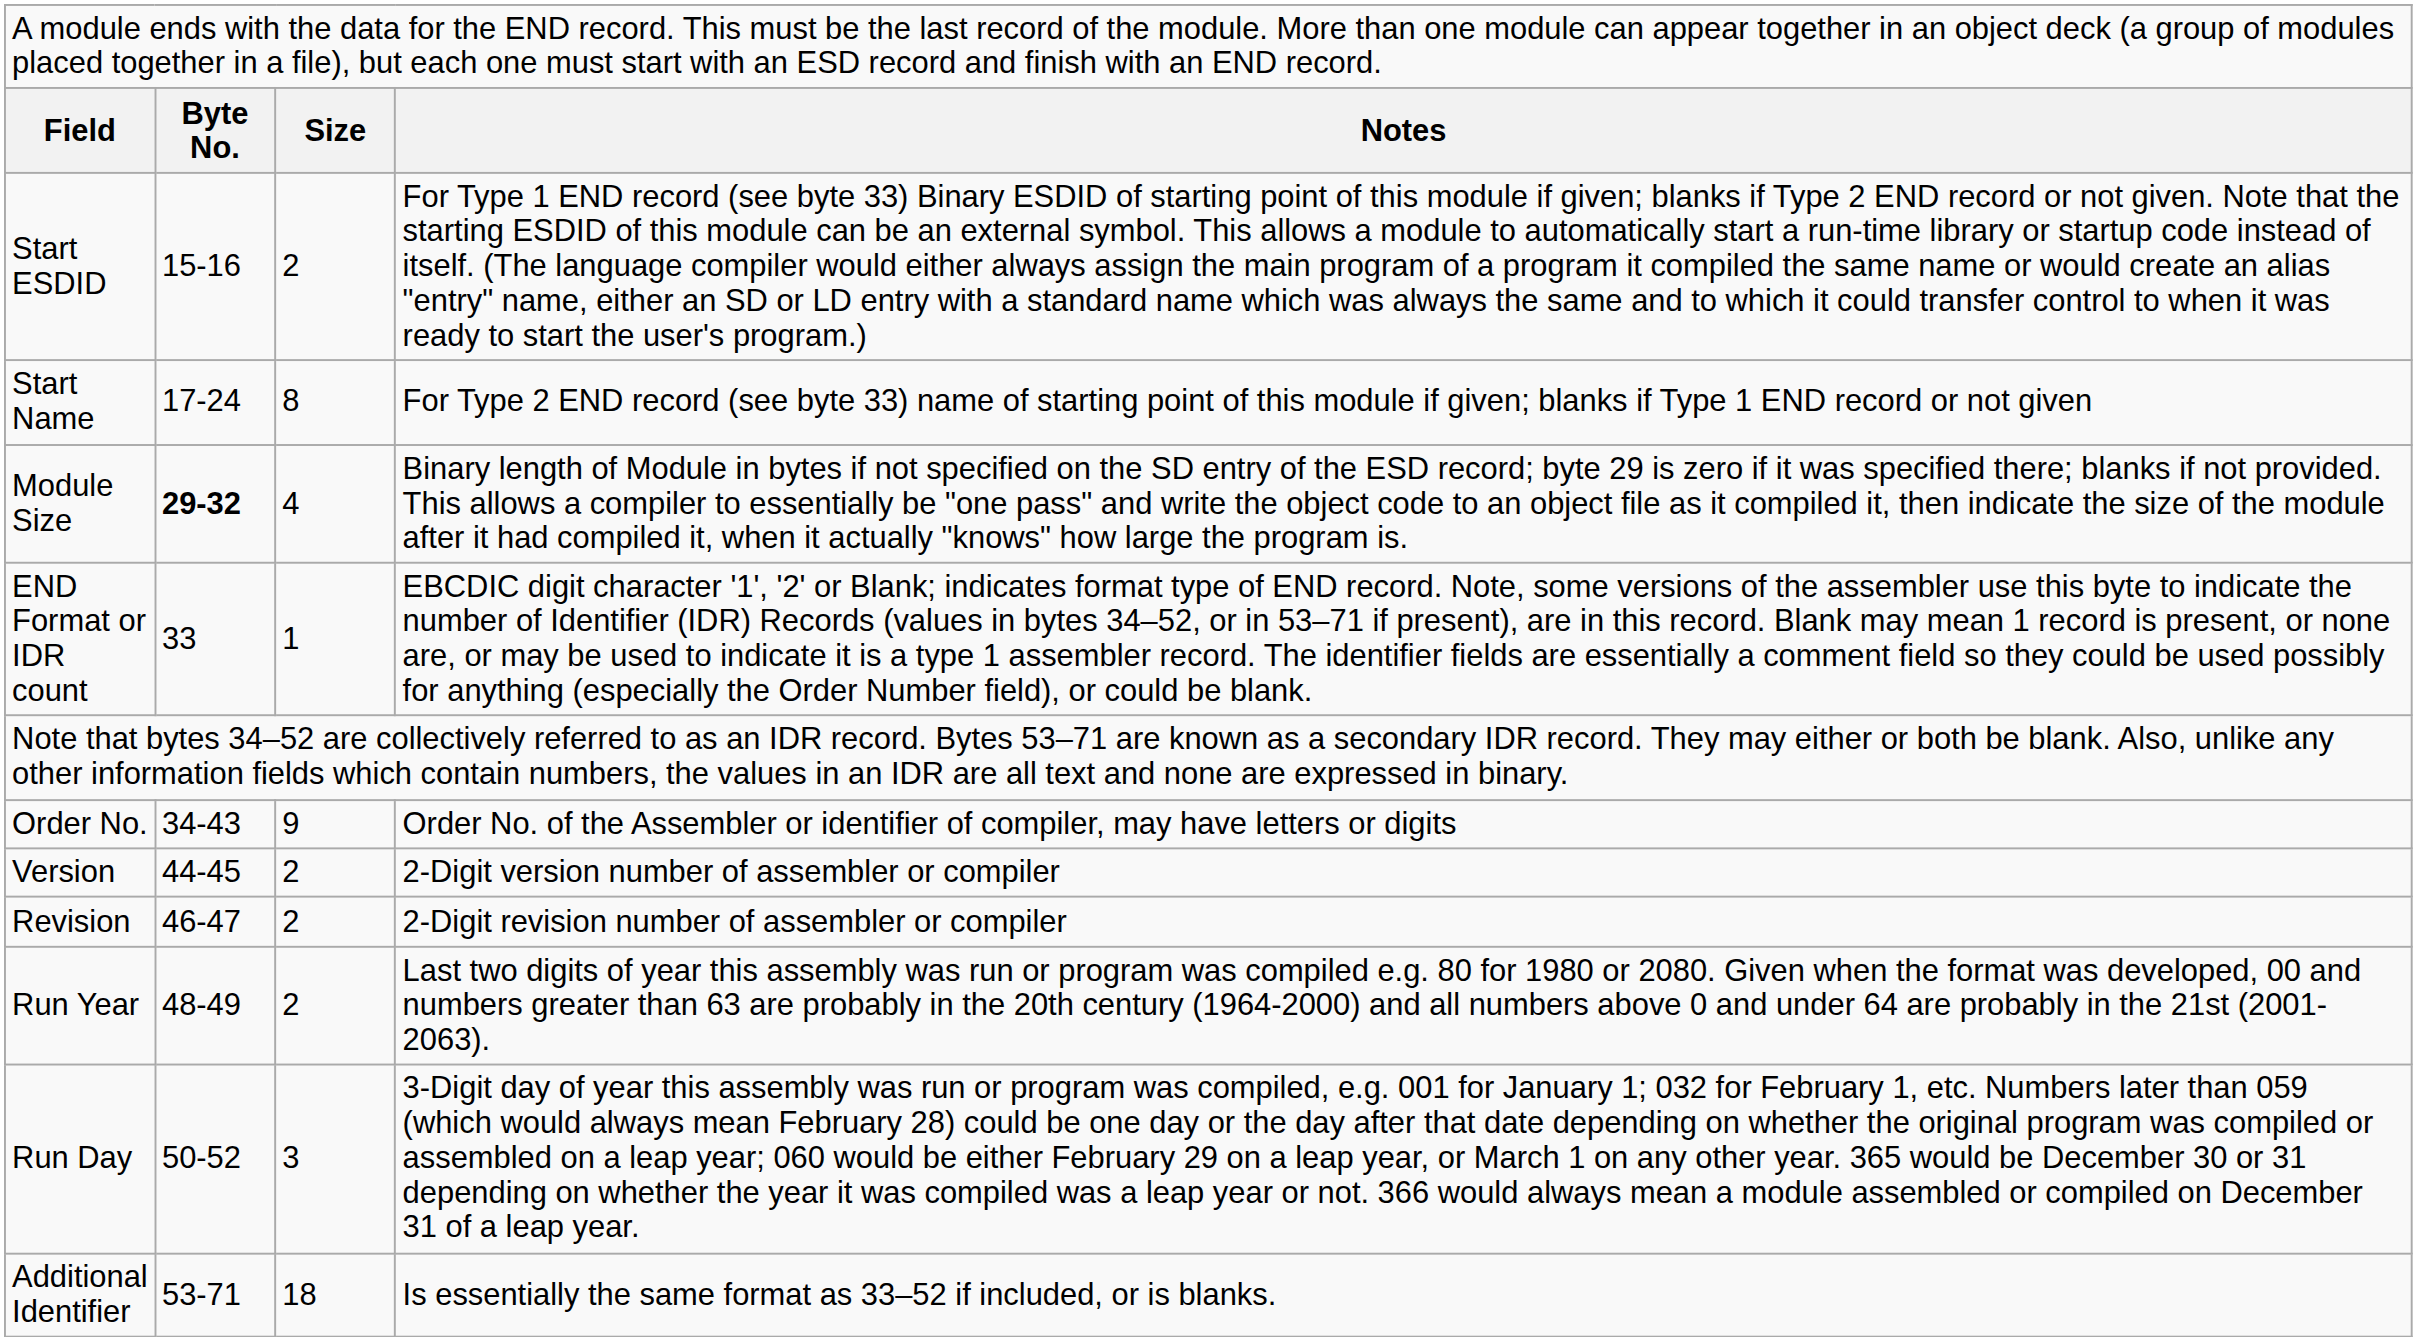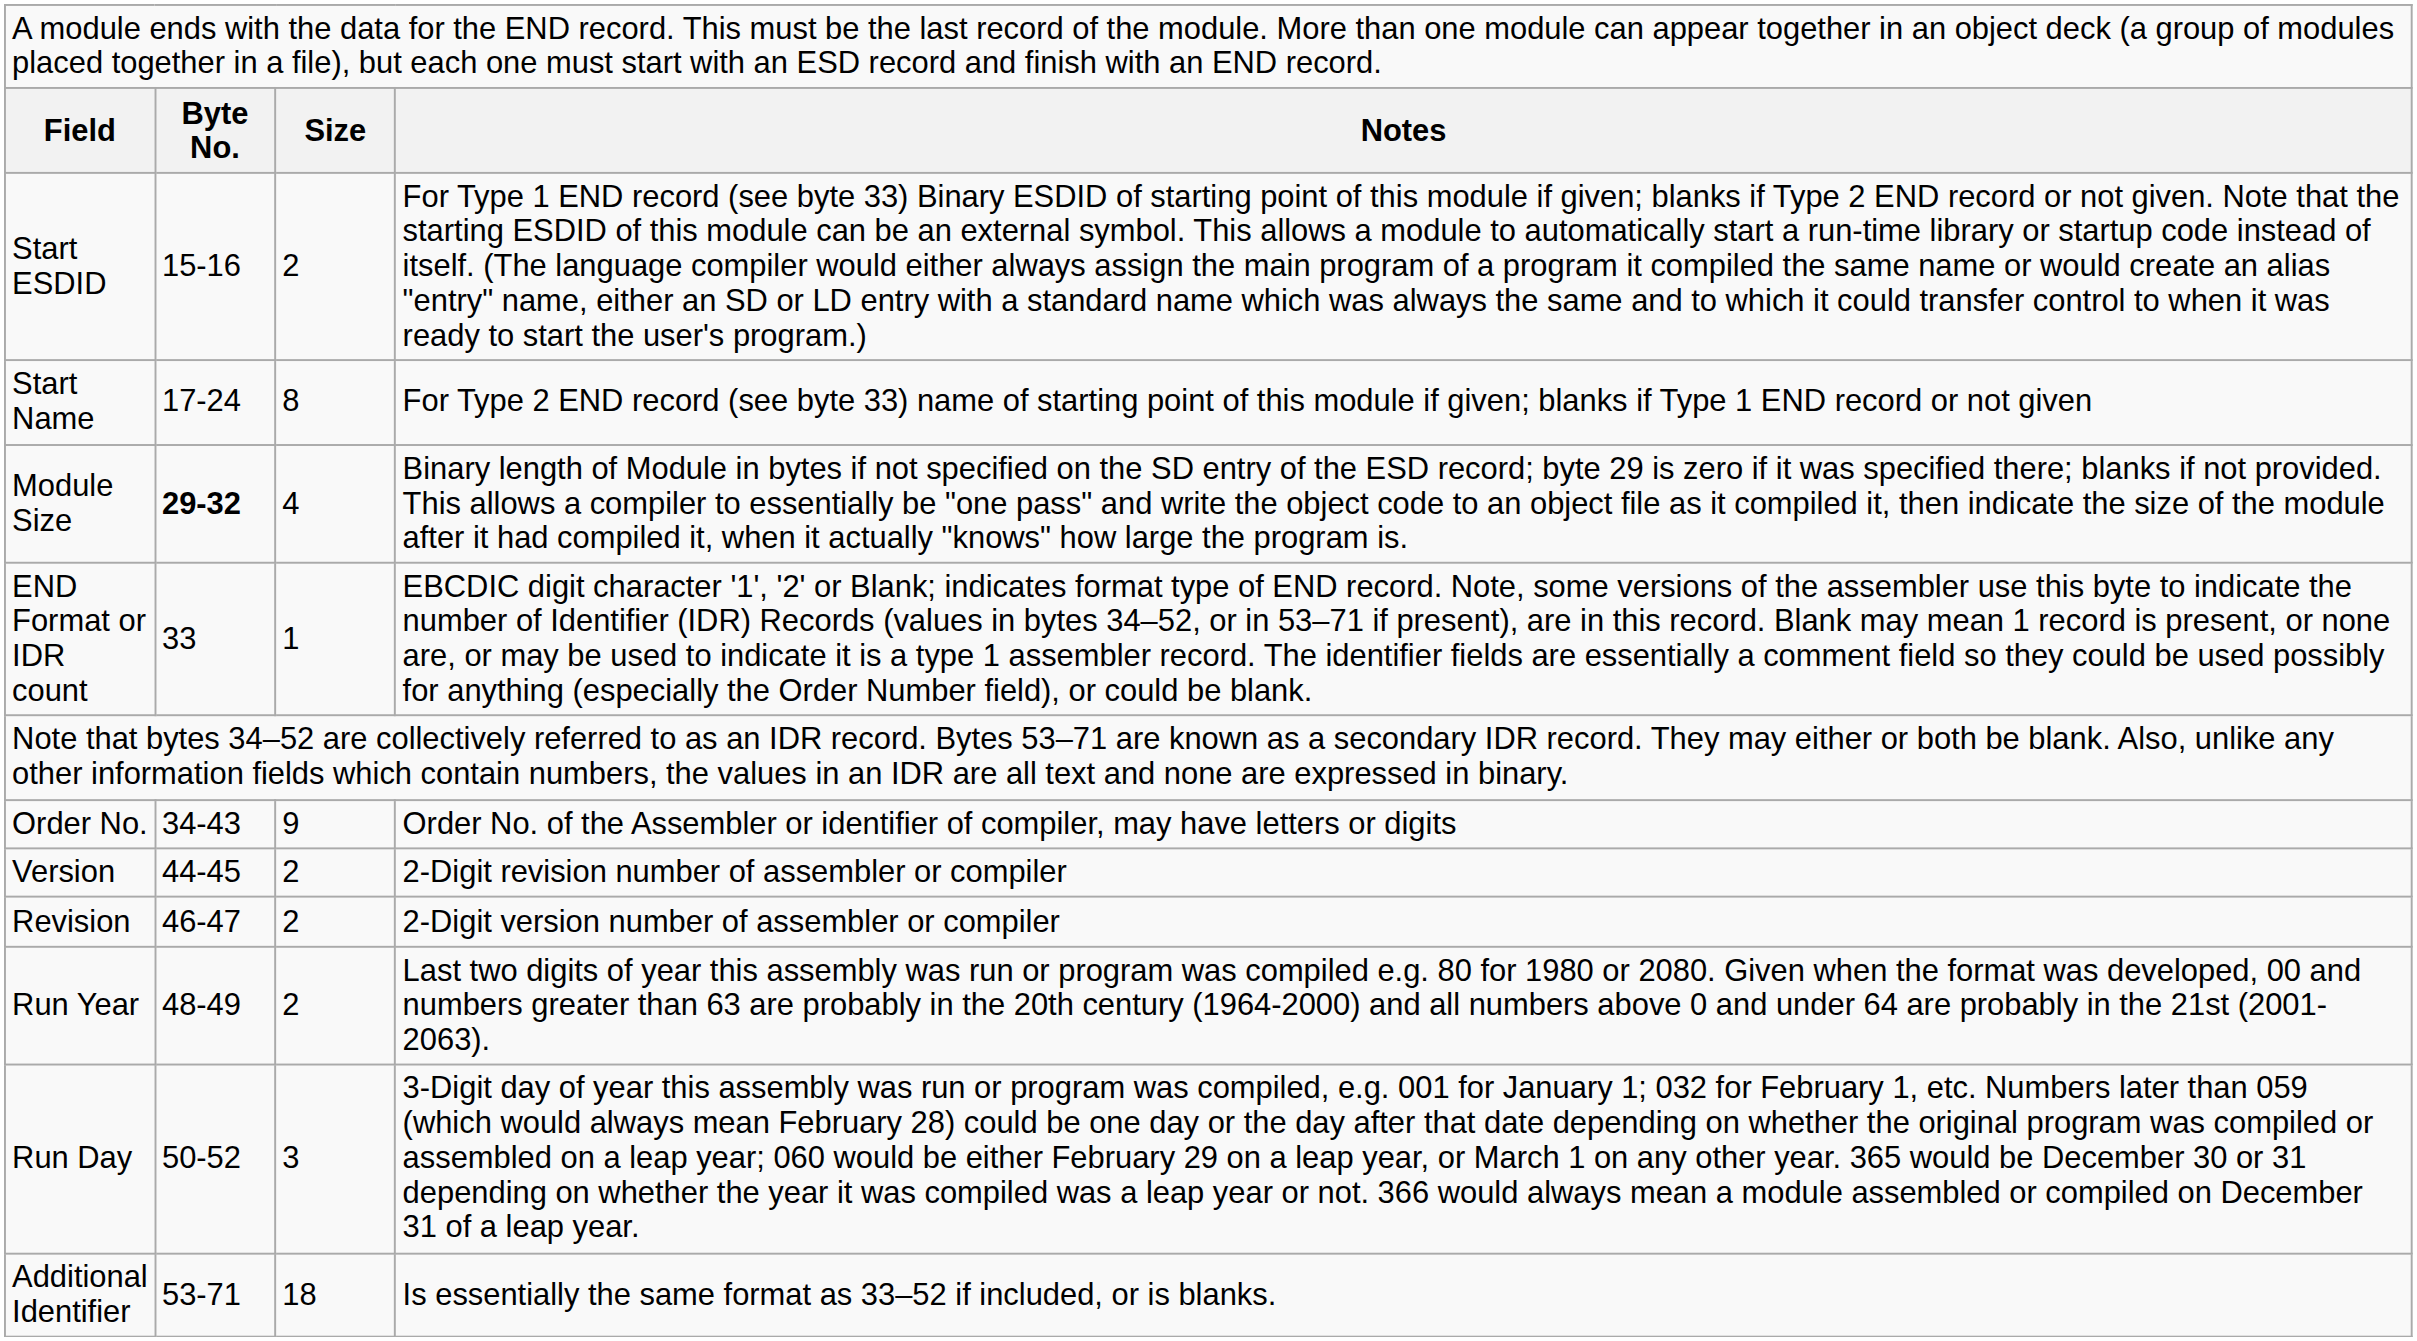 <table class="wikitable" border="1">
 <tr>
 <td colspan=4>A module ends with the data for the END record. This must be the last record of the module. More than one module can appear together in an object deck (a group of modules placed together in a file), but each one must start with an ESD record and finish with an END record.</td>
 </tr>
 <tr>
 <th width=5%   style="text-align:center">Field</th>
 <th width=5%   style="text-align:center">Byte No.</th>
 <th width=5%   style="text-align:center">Size</th>
 <th style="text-align:center">Notes</th>
 </tr>
 <tr>
 <td>Start ESDID</td>
 <td>15-16</td>
 <td>2</td>
 <td>For Type 1 END record (see byte 33) Binary ESDID of starting point of this module if given; blanks if Type 2 END record or not given. Note that the starting ESDID of this module can be an external symbol. This allows a module to automatically start a run-time library or startup code instead of itself. (The language compiler would either always assign the main program of a program it compiled the same name or would create an alias "entry" name, either an SD or LD entry with a standard name which was always the same and to which it could transfer control to when it was ready to start the user's program.)</td>
 </tr>
 <tr>
 <td>Start Name</td>
 <td>17-24</td>
 <td>8</td>
 <td>For Type 2 END record (see byte 33) name of starting point of this module if given; blanks if Type 1 END record or not given</td>
 </tr>
 <tr>
 <td>Module Size</td>
 <td><strong>29-32</strong></td>
 <td>4</td>
 <td>Binary length of Module in bytes if not specified on the SD entry of the ESD record; byte 29 is zero if it was specified there; blanks if not provided. This allows a compiler to essentially be "one pass" and write the object code to an object file as it compiled it, then indicate the size of the module after it had compiled it, when it actually "knows" how large the program is.</td>
 </tr>
 <tr 7>
 <td>END Format or IDR count</td>
 <td>33</td>
 <td>1</td>
 <td>EBCDIC digit character '1', '2' or Blank; indicates format type of END record. Note, some versions of the assembler use this byte to indicate the number of Identifier (IDR) Records (values in bytes 34–52, or in 53–71 if present), are in this record. Blank may mean 1 record is present, or none are, or may be used to indicate it is a type 1 assembler record. The identifier fields are essentially a comment field so they could be used possibly for anything (especially the Order Number field), or could be blank.</td>
 </tr>
 <tr>
 <td colspan=4>Note that bytes 34–52 are collectively referred to as an IDR record. Bytes 53–71 are known as a secondary IDR record. They may either or both be blank. Also, unlike any other information fields which contain numbers, the values in an IDR are all text and none are expressed in binary.</td>
 </tr>
 <tr>
 <td>Order No.</td>
 <td>34-43</td>
 <td>9</td>
 <td>Order No. of the Assembler or identifier of compiler, may have letters or digits</td>
 </tr>
 <tr>
 <td>Version</td>
 <td>44-45</td>
 <td>2</td>
-<td>2-Digit version number of assembler or compiler</td>
+<td>2-Digit revision number of assembler or compiler</td>
 </tr>
 <tr>
 <td>Revision</td>
 <td>46-47</td>
 <td>2</td>
-<td>2-Digit revision number of assembler or compiler</td>
+<td>2-Digit version number of assembler or compiler</td>
 </tr>
 <tr>
 <td>Run Year</td>
 <td>48-49</td>
 <td>2</td>
 <td>Last two digits of year this assembly was run or program was compiled e.g. 80 for 1980 or 2080. Given when the format was developed, 00 and numbers greater than 63 are probably in the 20th century (1964-2000) and all numbers above 0 and under 64 are probably in the 21st (2001-2063).</td>
 </tr>
 <tr>
 <td>Run Day</td>
 <td>50-52</td>
 <td>3</td>
 <td>3-Digit day of year this assembly was run or program was compiled, e.g. 001 for January 1; 032 for February 1, etc. Numbers later than 059 (which would always mean February 28) could be one day or the day after that date depending on whether the original program was compiled or assembled on a leap year; 060 would be either February 29 on a leap year, or March 1 on any other year. 365 would be December 30 or 31 depending on whether the year it was compiled was a leap year or not. 366 would always mean a module assembled or compiled on December 31 of a leap year.</td>
 </tr>
 <tr>
 <td>Additional Identifier</td>
 <td>53-71</td>
 <td>18</td>
 <td>Is essentially the same format as 33–52 if included, or is blanks.</td>
 </tr>
 </table>
